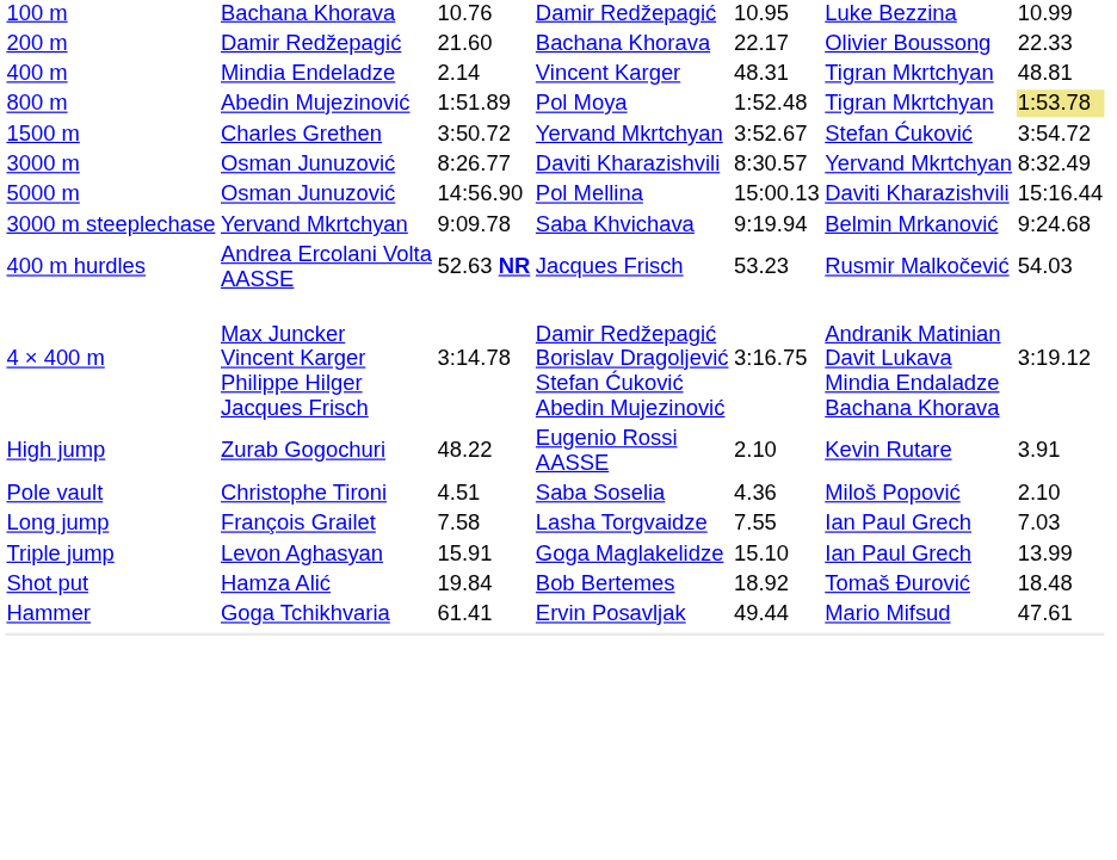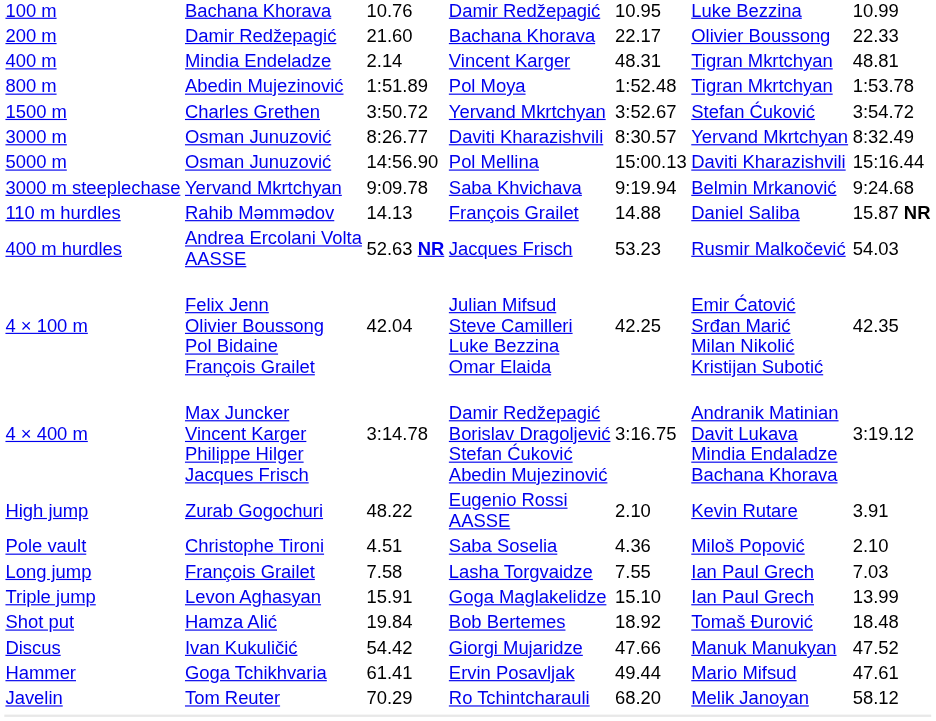 <table>
 <tr>
 <td><a href='#'>100 m</a></td>
 <td><a href='#'>Bachana Khorava</a><br></td>
 <td>10.76</td>
 <td><a href='#'>Damir Redžepagić</a><br></td>
 <td>10.95</td>
 <td><a href='#'>Luke Bezzina</a><br></td>
 <td>10.99</td>
 </tr>
 <tr>
 <td><a href='#'>200 m</a></td>
 <td><a href='#'>Damir Redžepagić</a><br></td>
 <td>21.60</td>
 <td><a href='#'>Bachana Khorava</a><br></td>
 <td>22.17</td>
 <td><a href='#'>Olivier Boussong</a><br></td>
 <td>22.33</td>
 </tr>
 <tr>
 <td><a href='#'>400 m</a></td>
 <td><a href='#'>Mindia Endeladze</a><br></td>
 <td>2.14</td>
 <td><a href='#'>Vincent Karger</a><br></td>
 <td>48.31</td>
 <td><a href='#'>Tigran Mkrtchyan</a><br></td>
 <td>48.81</td>
 </tr>
 <tr>
 <td><a href='#'>800 m</a></td>
 <td><a href='#'>Abedin Mujezinović</a><br></td>
 <td>1:51.89</td>
 <td><a href='#'>Pol Moya</a><br></td>
 <td>1:52.48</td>
 <td><a href='#'>Tigran Mkrtchyan</a><br></td>
-<td style="background: khaki;">1:53.78</td>
+<td>1:53.78</td>
 </tr>
 <tr>
 <td><a href='#'>1500 m</a></td>
 <td><a href='#'>Charles Grethen</a><br></td>
 <td>3:50.72</td>
 <td><a href='#'>Yervand Mkrtchyan</a><br></td>
 <td>3:52.67</td>
 <td><a href='#'>Stefan Ćuković</a><br></td>
 <td>3:54.72</td>
 </tr>
 <tr>
 <td><a href='#'>3000 m</a></td>
 <td><a href='#'>Osman Junuzović</a><br></td>
 <td>8:26.77</td>
 <td><a href='#'>Daviti Kharazishvili</a><br></td>
 <td>8:30.57</td>
 <td><a href='#'>Yervand Mkrtchyan</a><br></td>
 <td>8:32.49</td>
 </tr>
 <tr>
 <td><a href='#'>5000 m</a></td>
 <td><a href='#'>Osman Junuzović</a><br></td>
 <td>14:56.90</td>
 <td><a href='#'>Pol Mellina</a><br></td>
 <td>15:00.13</td>
 <td><a href='#'>Daviti Kharazishvili</a><br></td>
 <td>15:16.44</td>
 </tr>
 <tr>
 <td><a href='#'>3000 m steeplechase</a></td>
 <td><a href='#'>Yervand Mkrtchyan</a><br></td>
 <td>9:09.78</td>
 <td><a href='#'>Saba Khvichava</a><br></td>
 <td>9:19.94</td>
 <td><a href='#'>Belmin Mrkanović</a><br></td>
 <td>9:24.68</td>
 </tr>
 <tr>
+<td><a href='#'>110 m hurdles</a></td>
+<td><a href='#'>Rahib Məmmədov</a><br></td>
+<td>14.13</td>
+<td><a href='#'>François Grailet</a><br></td>
+<td>14.88</td>
+<td><a href='#'>Daniel Saliba</a><br></td>
+<td>15.87 <strong>NR</strong></td>
+</tr>
+<tr>
 <td><a href='#'>400 m hurdles</a></td>
 <td><a href='#'>Andrea Ercolani Volta</a><br> <a href='#'>AASSE</a></td>
 <td>52.63 <strong><a href='#'>NR</a></strong></td>
 <td><a href='#'>Jacques Frisch</a><br></td>
 <td>53.23</td>
 <td><a href='#'>Rusmir Malkočević</a><br></td>
 <td>54.03</td>
+</tr>
+<tr>
+<td><a href='#'>4 × 100 m</a></td>
+<td><br><a href='#'>Felix Jenn</a><br><a href='#'>Olivier Boussong</a><br><a href='#'>Pol Bidaine</a><br><a href='#'>François Grailet</a></td>
+<td>42.04</td>
+<td><br><a href='#'>Julian Mifsud</a><br><a href='#'>Steve Camilleri</a><br><a href='#'>Luke Bezzina</a><br><a href='#'>Omar Elaida</a></td>
+<td>42.25</td>
+<td><br><a href='#'>Emir Ćatović</a><br><a href='#'>Srđan Marić</a><br><a href='#'>Milan Nikolić</a><br><a href='#'>Kristijan Subotić</a></td>
+<td>42.35</td>
 </tr>
 <tr>
 <td><a href='#'>4 × 400 m</a></td>
 <td><br><a href='#'>Max Juncker</a><br><a href='#'>Vincent Karger</a><br><a href='#'>Philippe Hilger</a><br><a href='#'>Jacques Frisch</a></td>
 <td>3:14.78</td>
 <td><br><a href='#'>Damir Redžepagić</a><br><a href='#'>Borislav Dragoljević</a><br><a href='#'>Stefan Ćuković</a><br><a href='#'>Abedin Mujezinović</a></td>
 <td>3:16.75</td>
 <td><br><a href='#'>Andranik Matinian</a><br><a href='#'>Davit Lukava</a><br><a href='#'>Mindia Endaladze</a><br><a href='#'>Bachana Khorava</a></td>
 <td>3:19.12</td>
 </tr>
 <tr>
 <td><a href='#'>High jump</a></td>
 <td><a href='#'>Zurab Gogochuri</a><br></td>
 <td>48.22</td>
 <td><a href='#'>Eugenio Rossi</a><br> <a href='#'>AASSE</a></td>
 <td>2.10</td>
 <td><a href='#'>Kevin Rutare</a><br></td>
 <td>3.91</td>
 </tr>
 <tr>
 <td><a href='#'>Pole vault</a></td>
 <td><a href='#'>Christophe Tironi</a><br></td>
 <td>4.51</td>
 <td><a href='#'>Saba Soselia</a><br></td>
 <td>4.36</td>
 <td><a href='#'>Miloš Popović</a><br></td>
 <td>2.10</td>
 </tr>
 <tr>
 <td><a href='#'>Long jump</a></td>
 <td><a href='#'>François Grailet</a><br></td>
 <td>7.58</td>
 <td><a href='#'>Lasha Torgvaidze</a><br></td>
 <td>7.55</td>
 <td><a href='#'>Ian Paul Grech</a><br></td>
 <td>7.03</td>
 </tr>
 <tr>
 <td><a href='#'>Triple jump</a></td>
 <td><a href='#'>Levon Aghasyan</a><br></td>
 <td>15.91</td>
 <td><a href='#'>Goga Maglakelidze</a><br></td>
 <td>15.10</td>
 <td><a href='#'>Ian Paul Grech</a><br></td>
 <td>13.99</td>
 </tr>
 <tr>
 <td><a href='#'>Shot put</a></td>
 <td><a href='#'>Hamza Alić</a><br></td>
 <td>19.84</td>
 <td><a href='#'>Bob Bertemes</a><br></td>
 <td>18.92</td>
 <td><a href='#'>Tomaš Đurović</a><br></td>
 <td>18.48</td>
 </tr>
 <tr>
+<td><a href='#'>Discus</a></td>
+<td><a href='#'>Ivan Kukuličić</a><br></td>
+<td>54.42</td>
+<td><a href='#'>Giorgi Mujaridze</a><br></td>
+<td>47.66</td>
+<td><a href='#'>Manuk Manukyan</a><br></td>
+<td>47.52</td>
+</tr>
+<tr>
 <td><a href='#'>Hammer</a></td>
 <td><a href='#'>Goga Tchikhvaria</a><br></td>
 <td>61.41</td>
 <td><a href='#'>Ervin Posavljak</a><br></td>
 <td>49.44</td>
 <td><a href='#'>Mario Mifsud</a><br></td>
 <td>47.61</td>
 </tr>
 <tr>
+<td><a href='#'>Javelin</a></td>
+<td><a href='#'>Tom Reuter</a><br></td>
+<td>70.29</td>
+<td><a href='#'>Ro Tchintcharauli</a><br></td>
+<td>68.20</td>
+<td><a href='#'>Melik Janoyan</a><br></td>
+<td>58.12</td>
+</tr>
+<tr>
 </tr>
 <tr bgcolor= e8e8e8>
 <td colspan=7></td>
 </tr>
 </table>
